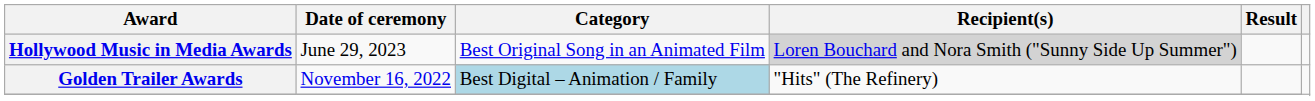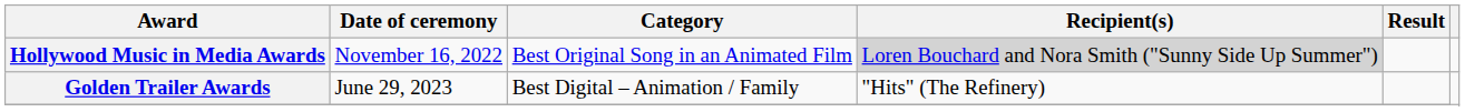 <table class="wikitable sortable plainrowheaders">
 <tr>
 <th scope="col">Award</th>
 <th scope="col">Date of ceremony</th>
 <th scope="col">Category</th>
 <th scope="col">Recipient(s)</th>
 <th scope="col">Result</th>
 <th scope="col" class="unsortable"></th>
 </tr>
 <tr>
 <th scope="row"><a href='#'>Hollywood Music in Media Awards</a></th>
-<td>June 29, 2023</td>
+<td><a href='#'>November 16, 2022</a></td>
 <td><a href='#'>Best Original Song in an Animated Film</a></td>
 <td style="background: lightgrey;"><a href='#'>Loren Bouchard</a> and Nora Smith ("Sunny Side Up Summer")</td>
 <td></td>
 <td align="center"></td>
 </tr>
 <tr>
 <th scope="row"><a href='#'>Golden Trailer Awards</a></th>
-<td><a href='#'>November 16, 2022</a></td>
-<td style="background: lightblue;">Best Digital – Animation / Family</td>
+<td>June 29, 2023</td>
+<td>Best Digital – Animation / Family</td>
 <td>"Hits" (The Refinery)</td>
 <td></td>
 <td rowspan="3" style="text-align:center;"></td>
 </tr>
 <tr>
 </tr>
 </table>
